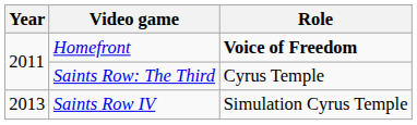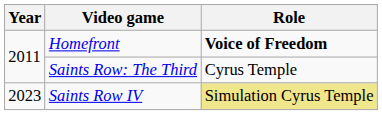 <table class="wikitable">
 <tr>
 <th>Year</th>
 <th>Video game</th>
 <th>Role</th>
 </tr>
 <tr>
 <td rowspan="2">2011</td>
 <td><em><a href='#'>Homefront</a></em></td>
 <td><strong>Voice of Freedom</strong></td>
 </tr>
 <tr>
 <td><em><a href='#'>Saints Row: The Third</a></em></td>
 <td>Cyrus Temple</td>
 </tr>
 <tr>
-<td>2013</td>
+<td>2023</td>
 <td><em><a href='#'>Saints Row IV</a></em></td>
-<td>Simulation Cyrus Temple</td>
+<td style="background: khaki;">Simulation Cyrus Temple</td>
 </tr>
 </table>
